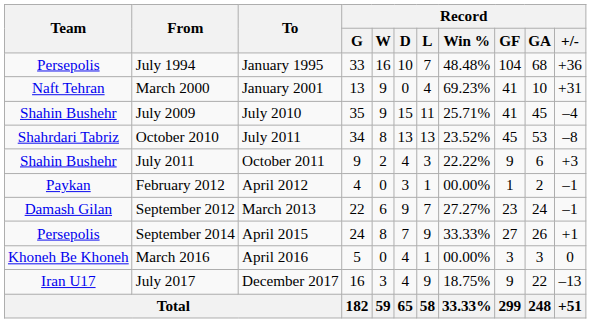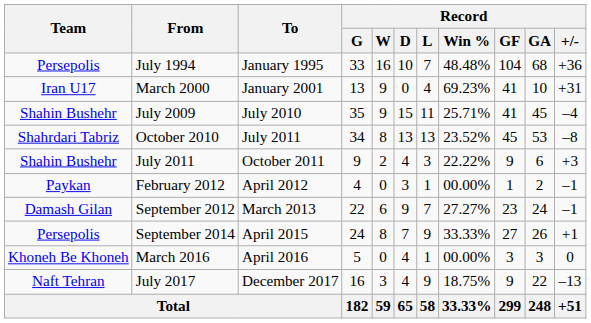 <table class="wikitable" style="text-align: center">
 <tr>
 <th rowspan="2">Team</th>
 <th rowspan="2">From</th>
 <th rowspan="2">To</th>
 <th colspan="8">Record</th>
 </tr>
 <tr>
 <th>G</th>
 <th>W</th>
 <th>D</th>
 <th>L</th>
 <th>Win %</th>
 <th>GF</th>
 <th>GA</th>
 <th>+/-</th>
 </tr>
 <tr>
 <td><a href='#'>Persepolis</a></td>
 <td align="left">July 1994</td>
 <td align="left">January 1995</td>
 <td>33</td>
 <td>16</td>
 <td>10</td>
 <td>7</td>
 <td>48.48%</td>
 <td>104</td>
 <td>68</td>
 <td>+36</td>
 </tr>
 <tr>
-<td><a href='#'>Naft Tehran</a></td>
+<td><a href='#'>Iran U17</a></td>
 <td align="left">March 2000</td>
 <td align="left">January 2001</td>
 <td>13</td>
 <td>9</td>
 <td>0</td>
 <td>4</td>
 <td>69.23%</td>
 <td>41</td>
 <td>10</td>
 <td>+31</td>
 </tr>
 <tr>
 <td><a href='#'>Shahin Bushehr</a></td>
 <td align="left">July 2009</td>
 <td align="left">July 2010</td>
 <td>35</td>
 <td>9</td>
 <td>15</td>
 <td>11</td>
 <td>25.71%</td>
 <td>41</td>
 <td>45</td>
 <td>–4</td>
 </tr>
 <tr>
 <td><a href='#'>Shahrdari Tabriz</a></td>
 <td align="left">October 2010</td>
 <td align="left">July 2011</td>
 <td>34</td>
 <td>8</td>
 <td>13</td>
 <td>13</td>
 <td>23.52%</td>
 <td>45</td>
 <td>53</td>
 <td>–8</td>
 </tr>
 <tr>
 <td><a href='#'>Shahin Bushehr</a></td>
 <td align="left">July 2011</td>
 <td align="left">October 2011</td>
 <td>9</td>
 <td>2</td>
 <td>4</td>
 <td>3</td>
 <td>22.22%</td>
 <td>9</td>
 <td>6</td>
 <td>+3</td>
 </tr>
 <tr>
 <td><a href='#'>Paykan</a></td>
 <td align="left">February 2012</td>
 <td align="left">April 2012</td>
 <td>4</td>
 <td>0</td>
 <td>3</td>
 <td>1</td>
 <td>00.00%</td>
 <td>1</td>
 <td>2</td>
 <td>–1</td>
 </tr>
 <tr>
 <td><a href='#'>Damash Gilan</a></td>
 <td align="left">September 2012</td>
 <td align="left">March 2013</td>
 <td>22</td>
 <td>6</td>
 <td>9</td>
 <td>7</td>
 <td>27.27%</td>
 <td>23</td>
 <td>24</td>
 <td>–1</td>
 </tr>
 <tr>
 <td><a href='#'>Persepolis</a></td>
 <td align="left">September 2014</td>
 <td align="left">April 2015</td>
 <td>24</td>
 <td>8</td>
 <td>7</td>
 <td>9</td>
 <td>33.33%</td>
 <td>27</td>
 <td>26</td>
 <td>+1</td>
 </tr>
 <tr>
 <td><a href='#'>Khoneh Be Khoneh</a></td>
 <td align="left">March 2016</td>
 <td align="left">April 2016</td>
 <td>5</td>
 <td>0</td>
 <td>4</td>
 <td>1</td>
 <td>00.00%</td>
 <td>3</td>
 <td>3</td>
 <td>0</td>
 </tr>
 <tr>
-<td><a href='#'>Iran U17</a></td>
+<td><a href='#'>Naft Tehran</a></td>
 <td align="left">July 2017</td>
 <td align="left">December 2017</td>
 <td>16</td>
 <td>3</td>
 <td>4</td>
 <td>9</td>
 <td>18.75%</td>
 <td>9</td>
 <td>22</td>
 <td>–13</td>
 </tr>
 <tr>
 <th colspan="3">Total</th>
 <th>182</th>
 <th>59</th>
 <th>65</th>
 <th>58</th>
 <th>33.33%</th>
 <th>299</th>
 <th>248</th>
 <th>+51</th>
 </tr>
 </table>
